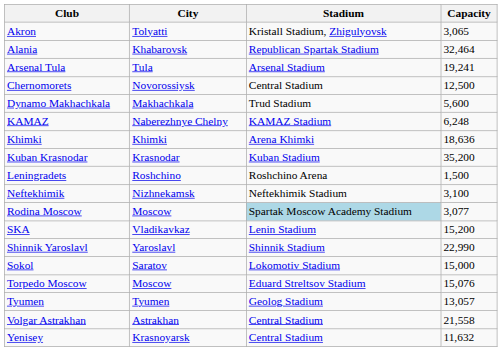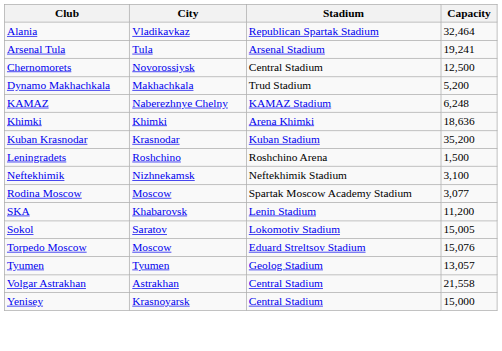 <table class="wikitable sortable" width="55%">
 <tr>
 <th>Club</th>
 <th>City</th>
 <th>Stadium</th>
 <th data-sort-type="number">Capacity</th>
 </tr>
 <tr>
-<td><a href='#'>Akron</a></td>
-<td><a href='#'>Tolyatti</a></td>
-<td>Kristall Stadium, <a href='#'>Zhigulyovsk</a></td>
-<td>3,065</td>
-</tr>
-<tr>
 <td><a href='#'>Alania</a></td>
-<td><a href='#'>Khabarovsk</a></td>
+<td><a href='#'>Vladikavkaz</a></td>
 <td><a href='#'>Republican Spartak Stadium</a></td>
 <td>32,464</td>
 </tr>
 <tr>
 <td><a href='#'>Arsenal Tula</a></td>
 <td><a href='#'>Tula</a></td>
 <td><a href='#'>Arsenal Stadium</a></td>
 <td>19,241</td>
 </tr>
 <tr>
 <td><a href='#'>Chernomorets</a></td>
 <td><a href='#'>Novorossiysk</a></td>
 <td>Central Stadium</td>
 <td>12,500</td>
 </tr>
 <tr>
 <td><a href='#'>Dynamo Makhachkala</a></td>
 <td><a href='#'>Makhachkala</a></td>
 <td>Trud Stadium</td>
-<td>5,600</td>
+<td>5,200</td>
 </tr>
 <tr>
 <td><a href='#'>KAMAZ</a></td>
 <td><a href='#'>Naberezhnye Chelny</a></td>
 <td><a href='#'>KAMAZ Stadium</a></td>
 <td>6,248</td>
 </tr>
 <tr>
 <td><a href='#'>Khimki</a></td>
 <td><a href='#'>Khimki</a></td>
 <td><a href='#'>Arena Khimki</a></td>
 <td>18,636</td>
 </tr>
 <tr>
 <td><a href='#'>Kuban Krasnodar</a></td>
 <td><a href='#'>Krasnodar</a></td>
 <td><a href='#'>Kuban Stadium</a></td>
 <td>35,200</td>
 </tr>
 <tr>
 <td><a href='#'>Leningradets</a></td>
 <td><a href='#'>Roshchino</a></td>
 <td>Roshchino Arena</td>
 <td>1,500</td>
 </tr>
 <tr>
 <td><a href='#'>Neftekhimik</a></td>
 <td><a href='#'>Nizhnekamsk</a></td>
 <td>Neftekhimik Stadium</td>
 <td>3,100</td>
 </tr>
 <tr>
 <td><a href='#'>Rodina Moscow</a></td>
 <td><a href='#'>Moscow</a></td>
-<td style="background: lightblue;">Spartak Moscow Academy Stadium</td>
+<td>Spartak Moscow Academy Stadium</td>
 <td>3,077</td>
 </tr>
 <tr>
 <td><a href='#'>SKA</a></td>
-<td><a href='#'>Vladikavkaz</a></td>
+<td><a href='#'>Khabarovsk</a></td>
 <td><a href='#'>Lenin Stadium</a></td>
-<td>15,200</td>
-</tr>
-<tr>
-<td><a href='#'>Shinnik Yaroslavl</a></td>
-<td><a href='#'>Yaroslavl</a></td>
-<td><a href='#'>Shinnik Stadium</a></td>
-<td>22,990</td>
+<td>11,200</td>
 </tr>
 <tr>
 <td><a href='#'>Sokol</a></td>
 <td><a href='#'>Saratov</a></td>
 <td><a href='#'>Lokomotiv Stadium</a></td>
-<td>15,000</td>
+<td>15,005</td>
 </tr>
 <tr>
 <td><a href='#'>Torpedo Moscow</a></td>
 <td><a href='#'>Moscow</a></td>
 <td><a href='#'>Eduard Streltsov Stadium</a></td>
 <td>15,076</td>
 </tr>
 <tr>
 <td><a href='#'>Tyumen</a></td>
 <td><a href='#'>Tyumen</a></td>
 <td><a href='#'>Geolog Stadium</a></td>
 <td>13,057</td>
 </tr>
 <tr>
 <td><a href='#'>Volgar Astrakhan</a></td>
 <td><a href='#'>Astrakhan</a></td>
 <td><a href='#'>Central Stadium</a></td>
 <td>21,558</td>
 </tr>
 <tr>
 <td><a href='#'>Yenisey</a></td>
 <td><a href='#'>Krasnoyarsk</a></td>
 <td><a href='#'>Central Stadium</a></td>
-<td>11,632</td>
+<td>15,000</td>
 </tr>
 </table>
